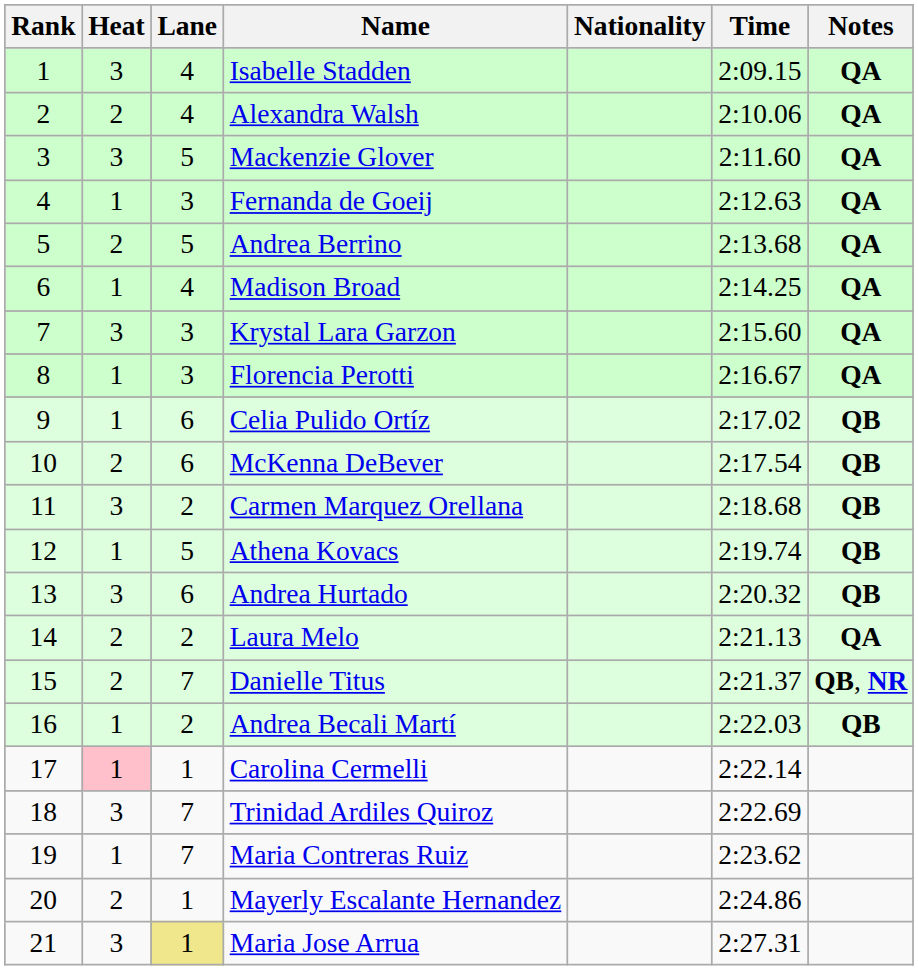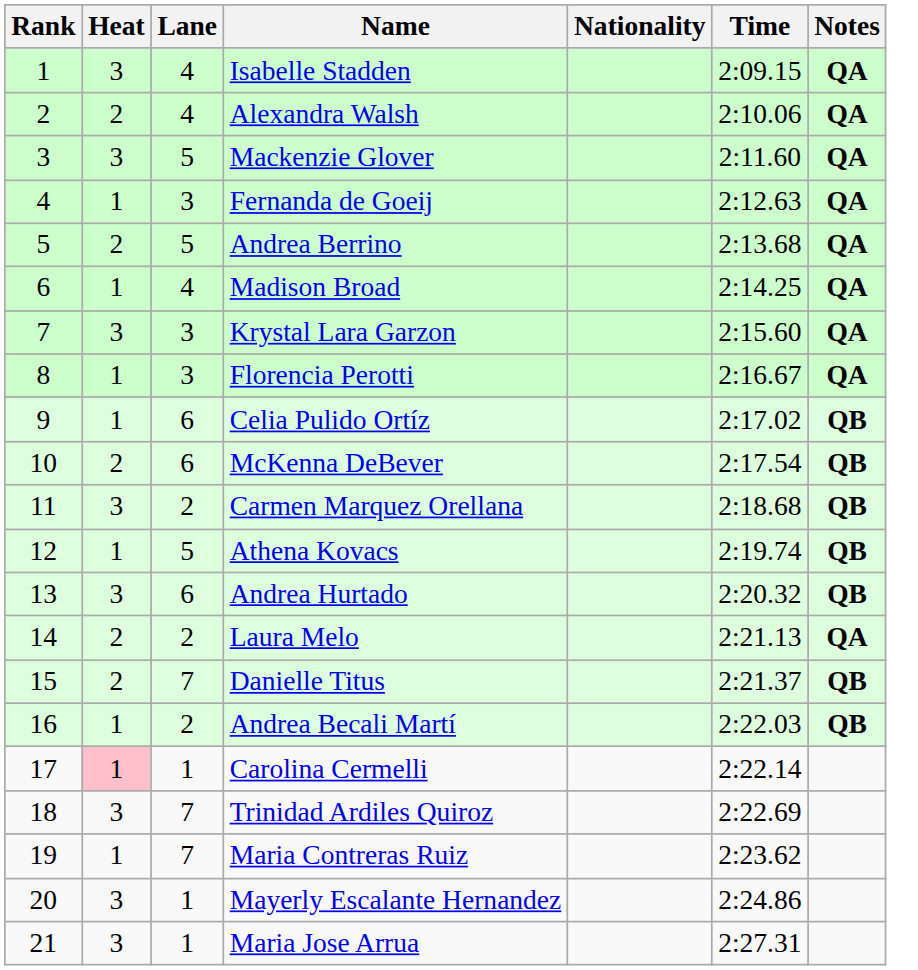 <table class="wikitable sortable" style="text-align:center">
 <tr>
 <th>Rank</th>
 <th>Heat</th>
 <th>Lane</th>
 <th>Name</th>
 <th>Nationality</th>
 <th>Time</th>
 <th>Notes</th>
 </tr>
 <tr bgcolor=ccffcc>
 <td>1</td>
 <td>3</td>
 <td>4</td>
 <td align=left><a href='#'>Isabelle Stadden</a></td>
 <td align=left></td>
 <td>2:09.15</td>
 <td><strong>QA</strong></td>
 </tr>
 <tr bgcolor=ccffcc>
 <td>2</td>
 <td>2</td>
 <td>4</td>
 <td align=left><a href='#'>Alexandra Walsh</a></td>
 <td align=left></td>
 <td>2:10.06</td>
 <td><strong>QA</strong></td>
 </tr>
 <tr bgcolor=ccffcc>
 <td>3</td>
 <td>3</td>
 <td>5</td>
 <td align=left><a href='#'>Mackenzie Glover</a></td>
 <td align=left></td>
 <td>2:11.60</td>
 <td><strong>QA</strong></td>
 </tr>
 <tr bgcolor=ccffcc>
 <td>4</td>
 <td>1</td>
 <td>3</td>
 <td align=left><a href='#'>Fernanda de Goeij</a></td>
 <td align=left></td>
 <td>2:12.63</td>
 <td><strong>QA</strong></td>
 </tr>
 <tr bgcolor=ccffcc>
 <td>5</td>
 <td>2</td>
 <td>5</td>
 <td align=left><a href='#'>Andrea Berrino</a></td>
 <td align=left></td>
 <td>2:13.68</td>
 <td><strong>QA</strong></td>
 </tr>
 <tr bgcolor=ccffcc>
 <td>6</td>
 <td>1</td>
 <td>4</td>
 <td align=left><a href='#'>Madison Broad</a></td>
 <td align=left></td>
 <td>2:14.25</td>
 <td><strong>QA</strong></td>
 </tr>
 <tr bgcolor=ccffcc>
 <td>7</td>
 <td>3</td>
 <td>3</td>
 <td align=left><a href='#'>Krystal Lara Garzon</a></td>
 <td align=left></td>
 <td>2:15.60</td>
 <td><strong>QA</strong></td>
 </tr>
 <tr bgcolor=ccffcc>
 <td>8</td>
 <td>1</td>
 <td>3</td>
 <td align=left><a href='#'>Florencia Perotti</a></td>
 <td align=left></td>
 <td>2:16.67</td>
 <td><strong>QA</strong></td>
 </tr>
 <tr bgcolor=ddffdd>
 <td>9</td>
 <td>1</td>
 <td>6</td>
 <td align=left><a href='#'>Celia Pulido Ortíz</a></td>
 <td align=left></td>
 <td>2:17.02</td>
 <td><strong>QB</strong></td>
 </tr>
 <tr bgcolor=ddffdd>
 <td>10</td>
 <td>2</td>
 <td>6</td>
 <td align=left><a href='#'>McKenna DeBever</a></td>
 <td align=left></td>
 <td>2:17.54</td>
 <td><strong>QB</strong></td>
 </tr>
 <tr bgcolor=ddffdd>
 <td>11</td>
 <td>3</td>
 <td>2</td>
 <td align=left><a href='#'>Carmen Marquez Orellana</a></td>
 <td align=left></td>
 <td>2:18.68</td>
 <td><strong>QB</strong></td>
 </tr>
 <tr bgcolor=ddffdd>
 <td>12</td>
 <td>1</td>
 <td>5</td>
 <td align=left><a href='#'>Athena Kovacs</a></td>
 <td align=left></td>
 <td>2:19.74</td>
 <td><strong>QB</strong></td>
 </tr>
 <tr bgcolor=ddffdd>
 <td>13</td>
 <td>3</td>
 <td>6</td>
 <td align=left><a href='#'>Andrea Hurtado</a></td>
 <td align=left></td>
 <td>2:20.32</td>
 <td><strong>QB</strong></td>
 </tr>
 <tr bgcolor=ddffdd>
 <td>14</td>
 <td>2</td>
 <td>2</td>
 <td align=left><a href='#'>Laura Melo</a></td>
 <td align=left></td>
 <td>2:21.13</td>
 <td><strong>QA</strong></td>
 </tr>
 <tr bgcolor=ddffdd>
 <td>15</td>
 <td>2</td>
 <td>7</td>
 <td align=left><a href='#'>Danielle Titus</a></td>
 <td align=left></td>
 <td>2:21.37</td>
-<td><strong>QB</strong>, <strong><a href='#'>NR</a></strong></td>
+<td><strong>QB</strong></td>
 </tr>
 <tr bgcolor=ddffdd>
 <td>16</td>
 <td>1</td>
 <td>2</td>
 <td align=left><a href='#'>Andrea Becali Martí</a></td>
 <td align=left></td>
 <td>2:22.03</td>
 <td><strong>QB</strong></td>
 </tr>
 <tr>
 <td>17</td>
 <td style="background: pink;">1</td>
 <td>1</td>
 <td align=left><a href='#'>Carolina Cermelli</a></td>
 <td align=left></td>
 <td>2:22.14</td>
 <td></td>
 </tr>
 <tr>
 <td>18</td>
 <td>3</td>
 <td>7</td>
 <td align=left><a href='#'>Trinidad Ardiles Quiroz</a></td>
 <td align=left></td>
 <td>2:22.69</td>
 <td></td>
 </tr>
 <tr>
 <td>19</td>
 <td>1</td>
 <td>7</td>
 <td align=left><a href='#'>Maria Contreras Ruiz</a></td>
 <td align=left></td>
 <td>2:23.62</td>
 <td></td>
 </tr>
 <tr>
 <td>20</td>
-<td>2</td>
+<td>3</td>
 <td>1</td>
 <td align=left><a href='#'>Mayerly Escalante Hernandez</a></td>
 <td align=left></td>
 <td>2:24.86</td>
 <td></td>
 </tr>
 <tr>
 <td>21</td>
 <td>3</td>
-<td style="background: khaki;">1</td>
+<td>1</td>
 <td align=left><a href='#'>Maria Jose Arrua</a></td>
 <td align=left></td>
 <td>2:27.31</td>
 <td></td>
 </tr>
 </table>
